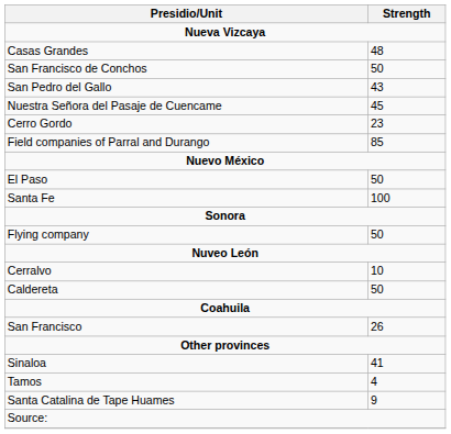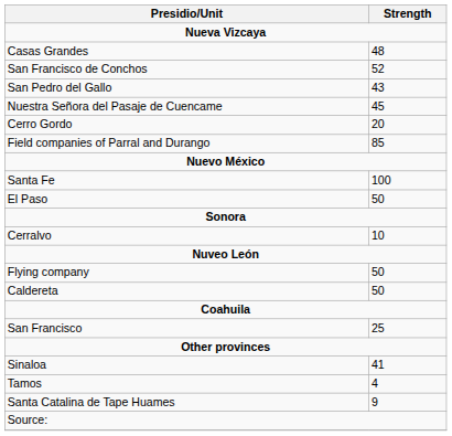 <table class="wikitable">
 <tr>
 <th align="left" width="500"><strong>Presidio/Unit</strong></th>
 <th align="left" width="100"><strong>Strength</strong></th>
 </tr>
 <tr>
 <td colspan=2 style="text-align:center;"><strong>Nueva Vizcaya</strong></td>
 </tr>
 <tr>
 <td>Casas Grandes</td>
 <td>48</td>
 </tr>
 <tr>
 <td>San Francisco de Conchos</td>
-<td>50</td>
+<td>52</td>
 </tr>
 <tr>
 <td>San Pedro del Gallo</td>
 <td>43</td>
 </tr>
 <tr>
 <td>Nuestra Señora del Pasaje de Cuencame</td>
 <td>45</td>
 </tr>
 <tr>
 <td>Cerro Gordo</td>
-<td>23</td>
+<td>20</td>
 </tr>
 <tr>
 <td>Field companies of Parral and Durango</td>
 <td>85</td>
 </tr>
 <tr>
 <td colspan=2 style="text-align:center;"><strong>Nuevo México</strong></td>
 </tr>
 <tr>
+<td>Santa Fe</td>
+<td>100</td>
+</tr>
+<tr>
 <td>El Paso</td>
 <td>50</td>
-</tr>
-<tr>
-<td>Santa Fe</td>
-<td>100</td>
 </tr>
 <tr>
 <td colspan=2 style="text-align:center;"><strong>Sonora</strong></td>
 </tr>
 <tr>
-<td>Flying company</td>
-<td>50</td>
+<td>Cerralvo</td>
+<td>10</td>
 </tr>
 <tr>
 <td colspan=2 style="text-align:center;"><strong>Nuveo León</strong></td>
 </tr>
 <tr>
-<td>Cerralvo</td>
-<td>10</td>
+<td>Flying company</td>
+<td>50</td>
 </tr>
 <tr>
 <td>Caldereta</td>
 <td>50</td>
 </tr>
 <tr>
 <td colspan=2 style="text-align:center;"><strong>Coahuila</strong></td>
 </tr>
 <tr>
 <td>San Francisco</td>
-<td>26</td>
+<td>25</td>
 </tr>
 <tr>
 <td colspan=2 style="text-align:center;"><strong>Other provinces</strong></td>
 </tr>
 <tr>
 <td>Sinaloa</td>
 <td>41</td>
 </tr>
 <tr>
 <td>Tamos</td>
 <td>4</td>
 </tr>
 <tr>
 <td>Santa Catalina de Tape Huames</td>
 <td>9</td>
 </tr>
 <tr>
 <td colspan=2>Source: </td>
 </tr>
 <tr>
 </tr>
 </table>
